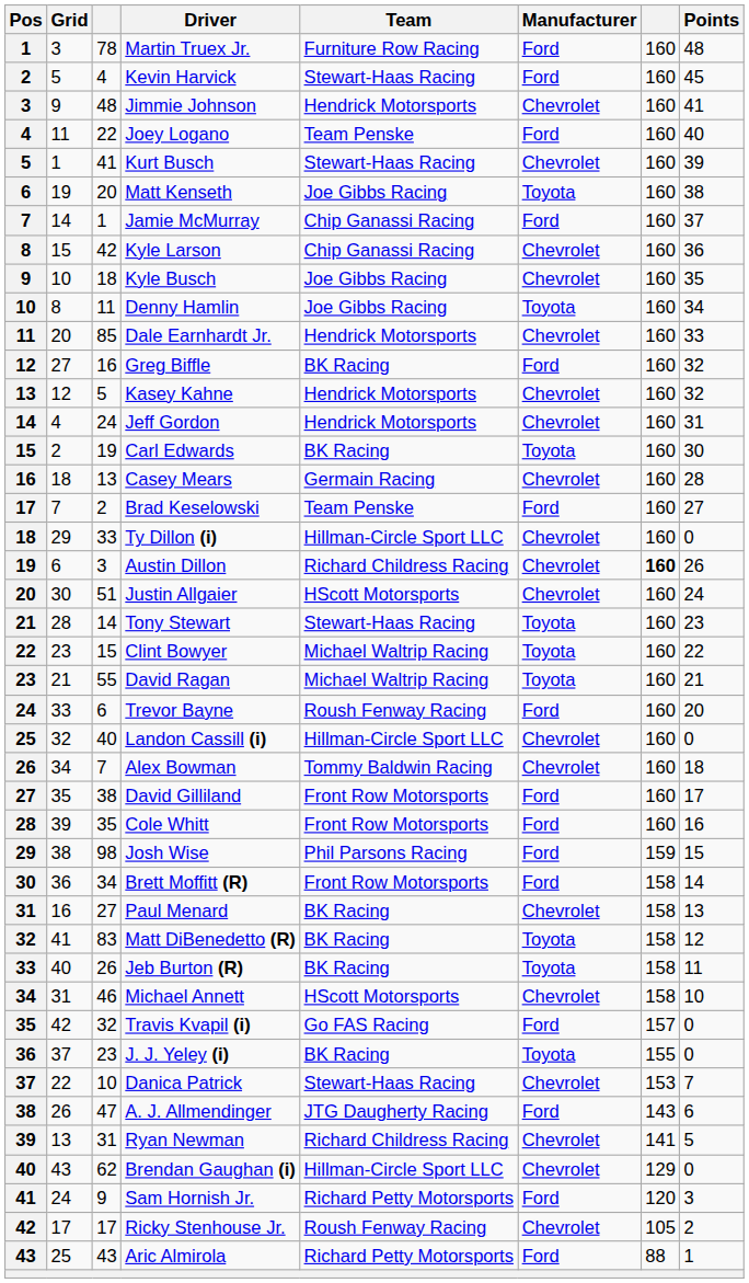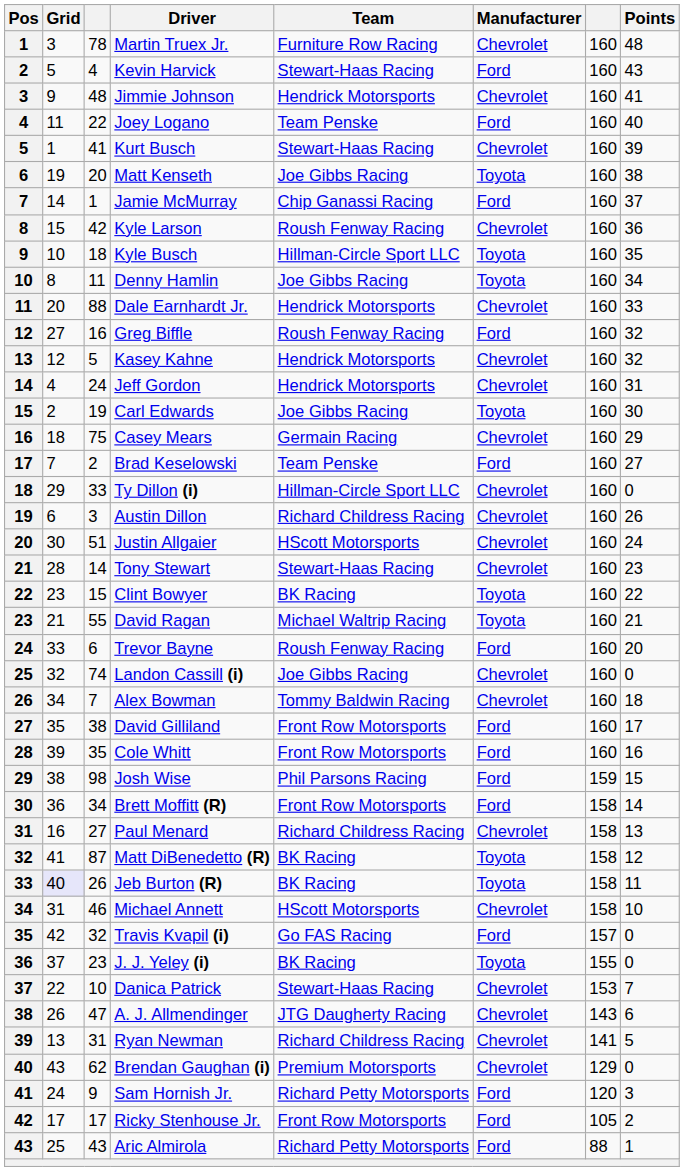 <table class="wikitable" style="font-size:95%">
 <tr>
 <th>Pos</th>
 <th>Grid</th>
 <th></th>
 <th>Driver</th>
 <th>Team</th>
 <th>Manufacturer</th>
 <th></th>
 <th>Points</th>
 </tr>
 <tr>
 <th>1</th>
 <td>3</td>
 <td>78</td>
 <td><a href='#'>Martin Truex Jr.</a></td>
 <td><a href='#'>Furniture Row Racing</a></td>
-<td><a href='#'>Ford</a></td>
+<td><a href='#'>Chevrolet</a></td>
 <td>160</td>
 <td>48</td>
 </tr>
 <tr>
 <th>2</th>
 <td>5</td>
 <td>4</td>
 <td><a href='#'>Kevin Harvick</a></td>
 <td><a href='#'>Stewart-Haas Racing</a></td>
 <td><a href='#'>Ford</a></td>
 <td>160</td>
-<td>45</td>
+<td>43</td>
 </tr>
 <tr>
 <th>3</th>
 <td>9</td>
 <td>48</td>
 <td><a href='#'>Jimmie Johnson</a></td>
 <td><a href='#'>Hendrick Motorsports</a></td>
 <td><a href='#'>Chevrolet</a></td>
 <td>160</td>
 <td>41</td>
 </tr>
 <tr>
 <th>4</th>
 <td>11</td>
 <td>22</td>
 <td><a href='#'>Joey Logano</a></td>
 <td><a href='#'>Team Penske</a></td>
 <td><a href='#'>Ford</a></td>
 <td>160</td>
 <td>40</td>
 </tr>
 <tr>
 <th>5</th>
 <td>1</td>
 <td>41</td>
 <td><a href='#'>Kurt Busch</a></td>
 <td><a href='#'>Stewart-Haas Racing</a></td>
 <td><a href='#'>Chevrolet</a></td>
 <td>160</td>
 <td>39</td>
 </tr>
 <tr>
 <th>6</th>
 <td>19</td>
 <td>20</td>
 <td><a href='#'>Matt Kenseth</a></td>
 <td><a href='#'>Joe Gibbs Racing</a></td>
 <td><a href='#'>Toyota</a></td>
 <td>160</td>
 <td>38</td>
 </tr>
 <tr>
 <th>7</th>
 <td>14</td>
 <td>1</td>
 <td><a href='#'>Jamie McMurray</a></td>
 <td><a href='#'>Chip Ganassi Racing</a></td>
 <td><a href='#'>Ford</a></td>
 <td>160</td>
 <td>37</td>
 </tr>
 <tr>
 <th>8</th>
 <td>15</td>
 <td>42</td>
 <td><a href='#'>Kyle Larson</a></td>
-<td><a href='#'>Chip Ganassi Racing</a></td>
+<td><a href='#'>Roush Fenway Racing</a></td>
 <td><a href='#'>Chevrolet</a></td>
 <td>160</td>
 <td>36</td>
 </tr>
 <tr>
 <th>9</th>
 <td>10</td>
 <td>18</td>
 <td><a href='#'>Kyle Busch</a></td>
-<td><a href='#'>Joe Gibbs Racing</a></td>
-<td><a href='#'>Chevrolet</a></td>
+<td><a href='#'>Hillman-Circle Sport LLC</a></td>
+<td><a href='#'>Toyota</a></td>
 <td>160</td>
 <td>35</td>
 </tr>
 <tr>
 <th>10</th>
 <td>8</td>
 <td>11</td>
 <td><a href='#'>Denny Hamlin</a></td>
 <td><a href='#'>Joe Gibbs Racing</a></td>
 <td><a href='#'>Toyota</a></td>
 <td>160</td>
 <td>34</td>
 </tr>
 <tr>
 <th>11</th>
 <td>20</td>
-<td>85</td>
+<td>88</td>
 <td><a href='#'>Dale Earnhardt Jr.</a></td>
 <td><a href='#'>Hendrick Motorsports</a></td>
 <td><a href='#'>Chevrolet</a></td>
 <td>160</td>
 <td>33</td>
 </tr>
 <tr>
 <th>12</th>
 <td>27</td>
 <td>16</td>
 <td><a href='#'>Greg Biffle</a></td>
-<td><a href='#'>BK Racing</a></td>
+<td><a href='#'>Roush Fenway Racing</a></td>
 <td><a href='#'>Ford</a></td>
 <td>160</td>
 <td>32</td>
 </tr>
 <tr>
 <th>13</th>
 <td>12</td>
 <td>5</td>
 <td><a href='#'>Kasey Kahne</a></td>
 <td><a href='#'>Hendrick Motorsports</a></td>
 <td><a href='#'>Chevrolet</a></td>
 <td>160</td>
 <td>32</td>
 </tr>
 <tr>
 <th>14</th>
 <td>4</td>
 <td>24</td>
 <td><a href='#'>Jeff Gordon</a></td>
 <td><a href='#'>Hendrick Motorsports</a></td>
 <td><a href='#'>Chevrolet</a></td>
 <td>160</td>
 <td>31</td>
 </tr>
 <tr>
 <th>15</th>
 <td>2</td>
 <td>19</td>
 <td><a href='#'>Carl Edwards</a></td>
-<td><a href='#'>BK Racing</a></td>
+<td><a href='#'>Joe Gibbs Racing</a></td>
 <td><a href='#'>Toyota</a></td>
 <td>160</td>
 <td>30</td>
 </tr>
 <tr>
 <th>16</th>
 <td>18</td>
-<td>13</td>
+<td>75</td>
 <td><a href='#'>Casey Mears</a></td>
 <td><a href='#'>Germain Racing</a></td>
 <td><a href='#'>Chevrolet</a></td>
 <td>160</td>
-<td>28</td>
+<td>29</td>
 </tr>
 <tr>
 <th>17</th>
 <td>7</td>
 <td>2</td>
 <td><a href='#'>Brad Keselowski</a></td>
 <td><a href='#'>Team Penske</a></td>
 <td><a href='#'>Ford</a></td>
 <td>160</td>
 <td>27</td>
 </tr>
 <tr>
 <th>18</th>
 <td>29</td>
 <td>33</td>
 <td><a href='#'>Ty Dillon</a> <strong>(i)</strong></td>
 <td><a href='#'>Hillman-Circle Sport LLC</a></td>
 <td><a href='#'>Chevrolet</a></td>
 <td>160</td>
 <td>0</td>
 </tr>
 <tr>
 <th>19</th>
 <td>6</td>
 <td>3</td>
 <td><a href='#'>Austin Dillon</a></td>
 <td><a href='#'>Richard Childress Racing</a></td>
 <td><a href='#'>Chevrolet</a></td>
-<td><strong>160</strong></td>
+<td>160</td>
 <td>26</td>
 </tr>
 <tr>
 <th>20</th>
 <td>30</td>
 <td>51</td>
 <td><a href='#'>Justin Allgaier</a></td>
 <td><a href='#'>HScott Motorsports</a></td>
 <td><a href='#'>Chevrolet</a></td>
 <td>160</td>
 <td>24</td>
 </tr>
 <tr>
 <th>21</th>
 <td>28</td>
 <td>14</td>
 <td><a href='#'>Tony Stewart</a></td>
 <td><a href='#'>Stewart-Haas Racing</a></td>
-<td><a href='#'>Toyota</a></td>
+<td><a href='#'>Chevrolet</a></td>
 <td>160</td>
 <td>23</td>
 </tr>
 <tr>
 <th>22</th>
 <td>23</td>
 <td>15</td>
 <td><a href='#'>Clint Bowyer</a></td>
-<td><a href='#'>Michael Waltrip Racing</a></td>
+<td><a href='#'>BK Racing</a></td>
 <td><a href='#'>Toyota</a></td>
 <td>160</td>
 <td>22</td>
 </tr>
 <tr>
 <th>23</th>
 <td>21</td>
 <td>55</td>
 <td><a href='#'>David Ragan</a></td>
 <td><a href='#'>Michael Waltrip Racing</a></td>
 <td><a href='#'>Toyota</a></td>
 <td>160</td>
 <td>21</td>
 </tr>
 <tr>
 <th>24</th>
 <td>33</td>
 <td>6</td>
 <td><a href='#'>Trevor Bayne</a></td>
 <td><a href='#'>Roush Fenway Racing</a></td>
 <td><a href='#'>Ford</a></td>
 <td>160</td>
 <td>20</td>
 </tr>
 <tr>
 <th>25</th>
 <td>32</td>
-<td>40</td>
+<td>74</td>
 <td><a href='#'>Landon Cassill</a> <strong>(i)</strong></td>
-<td><a href='#'>Hillman-Circle Sport LLC</a></td>
+<td><a href='#'>Joe Gibbs Racing</a></td>
 <td><a href='#'>Chevrolet</a></td>
 <td>160</td>
 <td>0</td>
 </tr>
 <tr>
 <th>26</th>
 <td>34</td>
 <td>7</td>
 <td><a href='#'>Alex Bowman</a></td>
 <td><a href='#'>Tommy Baldwin Racing</a></td>
 <td><a href='#'>Chevrolet</a></td>
 <td>160</td>
 <td>18</td>
 </tr>
 <tr>
 <th>27</th>
 <td>35</td>
 <td>38</td>
 <td><a href='#'>David Gilliland</a></td>
 <td><a href='#'>Front Row Motorsports</a></td>
 <td><a href='#'>Ford</a></td>
 <td>160</td>
 <td>17</td>
 </tr>
 <tr>
 <th>28</th>
 <td>39</td>
 <td>35</td>
 <td><a href='#'>Cole Whitt</a></td>
 <td><a href='#'>Front Row Motorsports</a></td>
 <td><a href='#'>Ford</a></td>
 <td>160</td>
 <td>16</td>
 </tr>
 <tr>
 <th>29</th>
 <td>38</td>
 <td>98</td>
 <td><a href='#'>Josh Wise</a></td>
 <td><a href='#'>Phil Parsons Racing</a></td>
 <td><a href='#'>Ford</a></td>
 <td>159</td>
 <td>15</td>
 </tr>
 <tr>
 <th>30</th>
 <td>36</td>
 <td>34</td>
 <td><a href='#'>Brett Moffitt</a> <strong>(R)</strong></td>
 <td><a href='#'>Front Row Motorsports</a></td>
 <td><a href='#'>Ford</a></td>
 <td>158</td>
 <td>14</td>
 </tr>
 <tr>
 <th>31</th>
 <td>16</td>
 <td>27</td>
 <td><a href='#'>Paul Menard</a></td>
-<td><a href='#'>BK Racing</a></td>
+<td><a href='#'>Richard Childress Racing</a></td>
 <td><a href='#'>Chevrolet</a></td>
 <td>158</td>
 <td>13</td>
 </tr>
 <tr>
 <th>32</th>
 <td>41</td>
-<td>83</td>
+<td>87</td>
 <td><a href='#'>Matt DiBenedetto</a> <strong>(R)</strong></td>
 <td><a href='#'>BK Racing</a></td>
 <td><a href='#'>Toyota</a></td>
 <td>158</td>
 <td>12</td>
 </tr>
 <tr>
 <th>33</th>
-<td>40</td>
+<td style="background: lavender;">40</td>
 <td>26</td>
 <td><a href='#'>Jeb Burton</a> <strong>(R)</strong></td>
 <td><a href='#'>BK Racing</a></td>
 <td><a href='#'>Toyota</a></td>
 <td>158</td>
 <td>11</td>
 </tr>
 <tr>
 <th>34</th>
 <td>31</td>
 <td>46</td>
 <td><a href='#'>Michael Annett</a></td>
 <td><a href='#'>HScott Motorsports</a></td>
 <td><a href='#'>Chevrolet</a></td>
 <td>158</td>
 <td>10</td>
 </tr>
 <tr>
 <th>35</th>
 <td>42</td>
 <td>32</td>
 <td><a href='#'>Travis Kvapil</a> <strong>(i)</strong></td>
 <td><a href='#'>Go FAS Racing</a></td>
 <td><a href='#'>Ford</a></td>
 <td>157</td>
 <td>0</td>
 </tr>
 <tr>
 <th>36</th>
 <td>37</td>
 <td>23</td>
 <td><a href='#'>J. J. Yeley</a> <strong>(i)</strong></td>
 <td><a href='#'>BK Racing</a></td>
 <td><a href='#'>Toyota</a></td>
 <td>155</td>
 <td>0</td>
 </tr>
 <tr>
 <th>37</th>
 <td>22</td>
 <td>10</td>
 <td><a href='#'>Danica Patrick</a></td>
 <td><a href='#'>Stewart-Haas Racing</a></td>
 <td><a href='#'>Chevrolet</a></td>
 <td>153</td>
 <td>7</td>
 </tr>
 <tr>
 <th>38</th>
 <td>26</td>
 <td>47</td>
 <td><a href='#'>A. J. Allmendinger</a></td>
 <td><a href='#'>JTG Daugherty Racing</a></td>
-<td><a href='#'>Ford</a></td>
+<td><a href='#'>Chevrolet</a></td>
 <td>143</td>
 <td>6</td>
 </tr>
 <tr>
 <th>39</th>
 <td>13</td>
 <td>31</td>
 <td><a href='#'>Ryan Newman</a></td>
 <td><a href='#'>Richard Childress Racing</a></td>
 <td><a href='#'>Chevrolet</a></td>
 <td>141</td>
 <td>5</td>
 </tr>
 <tr>
 <th>40</th>
 <td>43</td>
 <td>62</td>
 <td><a href='#'>Brendan Gaughan</a> <strong>(i)</strong></td>
-<td><a href='#'>Hillman-Circle Sport LLC</a></td>
+<td><a href='#'>Premium Motorsports</a></td>
 <td><a href='#'>Chevrolet</a></td>
 <td>129</td>
 <td>0</td>
 </tr>
 <tr>
 <th>41</th>
 <td>24</td>
 <td>9</td>
 <td><a href='#'>Sam Hornish Jr.</a></td>
 <td><a href='#'>Richard Petty Motorsports</a></td>
 <td><a href='#'>Ford</a></td>
 <td>120</td>
 <td>3</td>
 </tr>
 <tr>
 <th>42</th>
 <td>17</td>
 <td>17</td>
 <td><a href='#'>Ricky Stenhouse Jr.</a></td>
-<td><a href='#'>Roush Fenway Racing</a></td>
-<td><a href='#'>Chevrolet</a></td>
+<td><a href='#'>Front Row Motorsports</a></td>
+<td><a href='#'>Ford</a></td>
 <td>105</td>
 <td>2</td>
 </tr>
 <tr>
 <th>43</th>
 <td>25</td>
 <td>43</td>
 <td><a href='#'>Aric Almirola</a></td>
 <td><a href='#'>Richard Petty Motorsports</a></td>
 <td><a href='#'>Ford</a></td>
 <td>88</td>
 <td>1</td>
 </tr>
 <tr>
 <th colspan="8"></th>
 </tr>
 </table>
